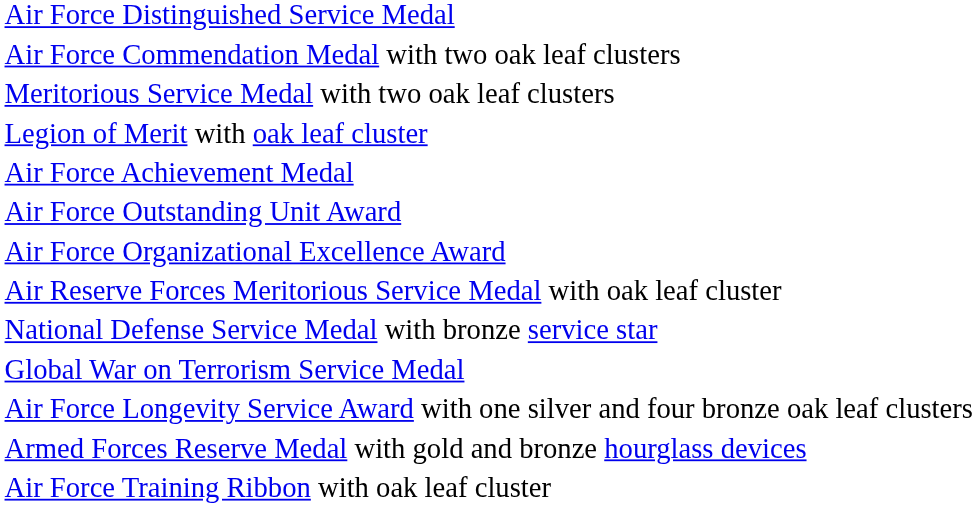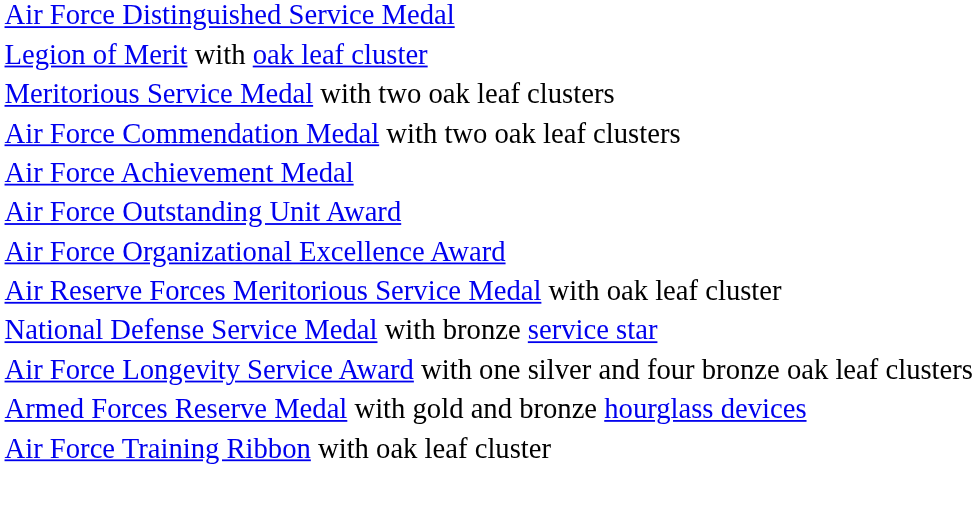 <table>
 <tr>
 <td></td>
 <td><a href='#'>Air Force Distinguished Service Medal</a></td>
 </tr>
 <tr>
 <td></td>
-<td><a href='#'>Air Force Commendation Medal</a> with two oak leaf clusters</td>
+<td><a href='#'>Legion of Merit</a> with <a href='#'>oak leaf cluster</a></td>
 </tr>
 <tr>
 <td></td>
 <td><a href='#'>Meritorious Service Medal</a> with two oak leaf clusters</td>
 </tr>
 <tr>
 <td></td>
-<td><a href='#'>Legion of Merit</a> with <a href='#'>oak leaf cluster</a></td>
+<td><a href='#'>Air Force Commendation Medal</a> with two oak leaf clusters</td>
 </tr>
 <tr>
 <td></td>
 <td><a href='#'>Air Force Achievement Medal</a></td>
 </tr>
 <tr>
 <td></td>
 <td><a href='#'>Air Force Outstanding Unit Award</a></td>
 </tr>
 <tr>
 <td></td>
 <td><a href='#'>Air Force Organizational Excellence Award</a></td>
 </tr>
 <tr>
 <td></td>
 <td><a href='#'>Air Reserve Forces Meritorious Service Medal</a> with oak leaf cluster</td>
 </tr>
 <tr>
 <td></td>
 <td><a href='#'>National Defense Service Medal</a> with bronze <a href='#'>service star</a></td>
 </tr>
 <tr>
 <td></td>
-<td><a href='#'>Global War on Terrorism Service Medal</a></td>
-</tr>
-<tr>
-<td></td>
 <td><a href='#'>Air Force Longevity Service Award</a> with one silver and four bronze oak leaf clusters</td>
 </tr>
 <tr>
 <td></td>
 <td><a href='#'>Armed Forces Reserve Medal</a> with gold and bronze <a href='#'>hourglass devices</a></td>
 </tr>
 <tr>
 <td></td>
 <td><a href='#'>Air Force Training Ribbon</a> with oak leaf cluster</td>
 </tr>
 </table>
